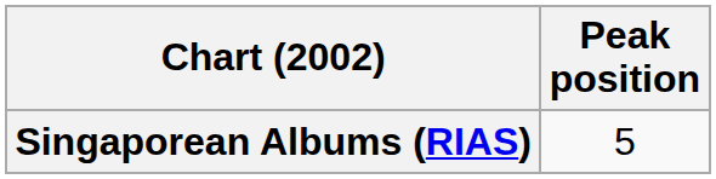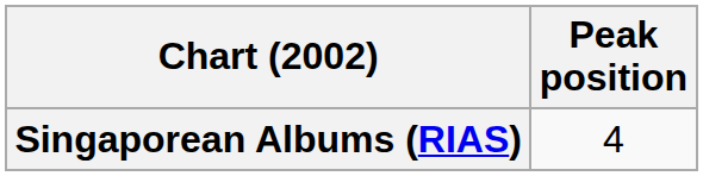 <table class="wikitable plainrowheaders">
 <tr>
 <th>Chart (2002)</th>
 <th>Peak<br>position</th>
 </tr>
 <tr>
 <th scope="row">Singaporean Albums (<a href='#'>RIAS</a>)</th>
-<td align="center">5</td>
+<td align="center">4</td>
 </tr>
 </table>
